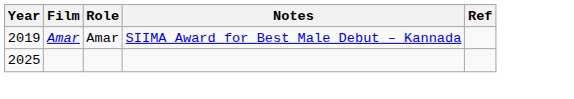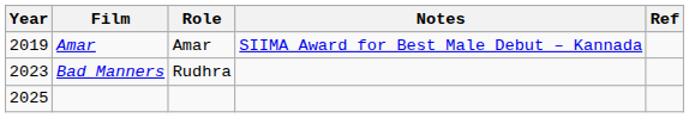 <table class="wikitable sortable">
 <tr style="background:#ccc; text-align:center;">
 <th>Year</th>
 <th>Film</th>
 <th>Role</th>
 <th>Notes</th>
 <th>Ref</th>
 </tr>
 <tr>
 <td>2019</td>
 <td><em><a href='#'>Amar</a></em></td>
 <td>Amar</td>
 <td><a href='#'>SIIMA Award for Best Male Debut – Kannada</a></td>
 <td></td>
 </tr>
 <tr>
+<td>2023</td>
+<td><em><a href='#'>Bad Manners</a></em></td>
+<td>Rudhra</td>
+<td></td>
+<td></td>
+</tr>
+<tr>
 <td>2025</td>
 <td></td>
 <td></td>
 <td></td>
 <td></td>
 </tr>
 </table>
